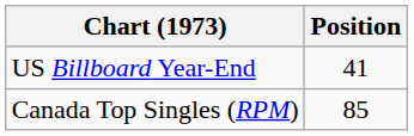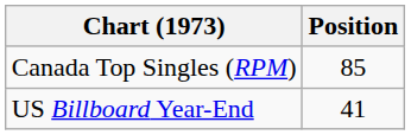 <table class="wikitable sortable">
 <tr>
 <th>Chart (1973)</th>
 <th>Position</th>
 </tr>
 <tr>
+<td>Canada Top Singles (<em><a href='#'>RPM</a></em>)</td>
+<td align="center">85</td>
+</tr>
+<tr>
 <td>US <a href='#'><em>Billboard</em> Year-End</a></td>
 <td align="center">41</td>
 </tr>
-<tr>
-<td>Canada Top Singles (<em><a href='#'>RPM</a></em>)</td>
-<td align="center">85</td>
-</tr>
 </table>
